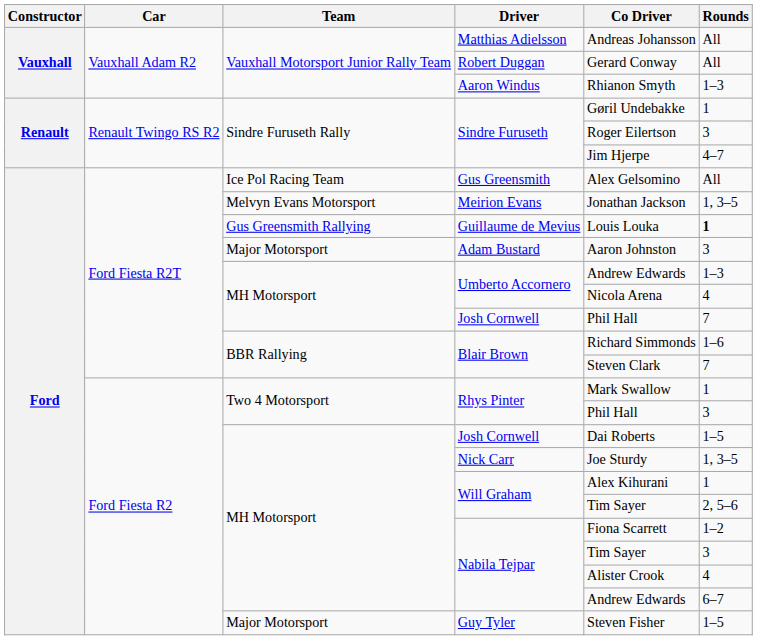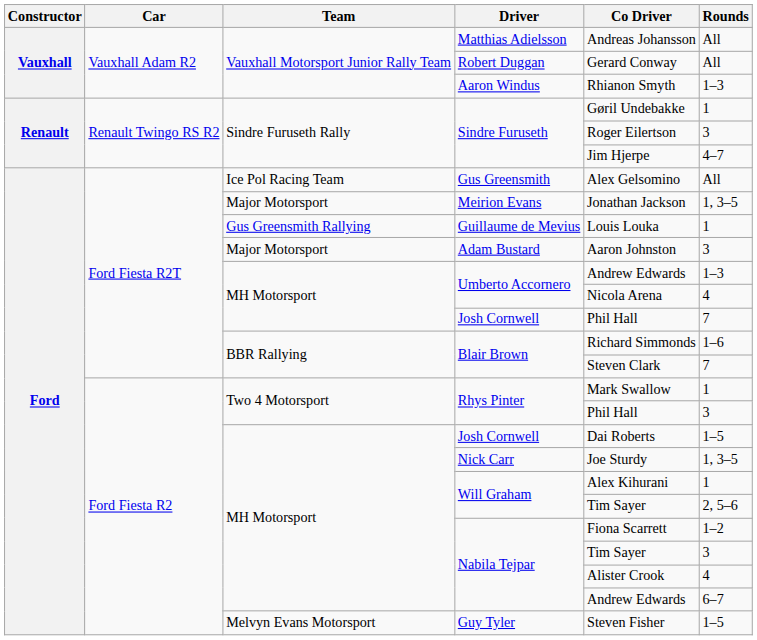 <table class=wikitable style="font-size: 85%">
 <tr>
 <th>Constructor</th>
 <th>Car</th>
 <th>Team</th>
 <th>Driver</th>
 <th>Co Driver</th>
 <th>Rounds</th>
 </tr>
 <tr>
 <th rowspan=3><a href='#'>Vauxhall</a></th>
 <td rowspan=3><a href='#'>Vauxhall Adam R2</a></td>
 <td rowspan=3> <a href='#'>Vauxhall Motorsport Junior Rally Team</a></td>
 <td> <a href='#'>Matthias Adielsson</a></td>
 <td> Andreas Johansson</td>
 <td>All</td>
 </tr>
 <tr>
 <td> <a href='#'>Robert Duggan</a></td>
 <td> Gerard Conway</td>
 <td>All</td>
 </tr>
 <tr>
 <td> <a href='#'>Aaron Windus</a></td>
 <td> Rhianon Smyth</td>
 <td>1–3</td>
 </tr>
 <tr>
 <th rowspan=3><a href='#'>Renault</a></th>
 <td rowspan=3><a href='#'>Renault Twingo RS R2</a></td>
 <td rowspan=3>  Sindre Furuseth Rally</td>
 <td rowspan=3> <a href='#'>Sindre Furuseth</a></td>
 <td> Gøril Undebakke</td>
 <td>1</td>
 </tr>
 <tr>
 <td> Roger Eilertson</td>
 <td>3</td>
 </tr>
 <tr>
 <td> Jim Hjerpe</td>
 <td>4–7</td>
 </tr>
 <tr>
 <th rowspan=20><a href='#'>Ford</a></th>
 <td rowspan="9"><a href='#'>Ford Fiesta R2T</a></td>
 <td> Ice Pol Racing Team</td>
 <td> <a href='#'>Gus Greensmith</a></td>
 <td> Alex Gelsomino</td>
 <td>All</td>
 </tr>
 <tr>
-<td> Melvyn Evans Motorsport</td>
+<td> Major Motorsport</td>
 <td> <a href='#'>Meirion Evans</a></td>
 <td> Jonathan Jackson</td>
 <td>1, 3–5</td>
 </tr>
 <tr>
 <td> <a href='#'>Gus Greensmith Rallying</a></td>
 <td> <a href='#'>Guillaume de Mevius</a></td>
 <td> Louis Louka</td>
-<td><strong>1</strong></td>
+<td>1</td>
 </tr>
 <tr>
 <td> Major Motorsport</td>
 <td> <a href='#'>Adam Bustard</a></td>
 <td> Aaron Johnston</td>
 <td>3</td>
 </tr>
 <tr>
 <td rowspan="3"> MH Motorsport</td>
 <td rowspan="2"> <a href='#'>Umberto Accornero</a></td>
 <td> Andrew Edwards</td>
 <td>1–3</td>
 </tr>
 <tr>
 <td> Nicola Arena</td>
 <td>4</td>
 </tr>
 <tr>
 <td> <a href='#'>Josh Cornwell</a></td>
 <td> Phil Hall</td>
 <td>7</td>
 </tr>
 <tr>
 <td rowspan="2"> BBR Rallying</td>
 <td rowspan="2"> <a href='#'>Blair Brown</a></td>
 <td> Richard Simmonds</td>
 <td>1–6</td>
 </tr>
 <tr>
 <td> Steven Clark</td>
 <td>7</td>
 </tr>
 <tr>
 <td rowspan=11><a href='#'>Ford Fiesta R2</a></td>
 <td rowspan=2> Two 4 Motorsport</td>
 <td rowspan=2> <a href='#'>Rhys Pinter</a></td>
 <td> Mark Swallow</td>
 <td>1</td>
 </tr>
 <tr>
 <td> Phil Hall</td>
 <td>3</td>
 </tr>
 <tr>
 <td rowspan=8> MH Motorsport</td>
 <td> <a href='#'>Josh Cornwell</a></td>
 <td> Dai Roberts</td>
 <td>1–5</td>
 </tr>
 <tr>
 <td> <a href='#'>Nick Carr</a></td>
 <td> Joe Sturdy</td>
 <td>1, 3–5</td>
 </tr>
 <tr>
 <td rowspan=2> <a href='#'>Will Graham</a></td>
 <td> Alex Kihurani</td>
 <td>1</td>
 </tr>
 <tr>
 <td> Tim Sayer</td>
 <td>2, 5–6</td>
 </tr>
 <tr>
 <td rowspan=4> <a href='#'>Nabila Tejpar</a></td>
 <td> Fiona Scarrett</td>
 <td>1–2</td>
 </tr>
 <tr>
 <td> Tim Sayer</td>
 <td>3</td>
 </tr>
 <tr>
 <td> Alister Crook</td>
 <td>4</td>
 </tr>
 <tr>
 <td> Andrew Edwards</td>
 <td>6–7</td>
 </tr>
 <tr>
-<td> Major Motorsport</td>
+<td> Melvyn Evans Motorsport</td>
 <td> <a href='#'>Guy Tyler</a></td>
 <td> Steven Fisher</td>
 <td>1–5</td>
 </tr>
 </table>
